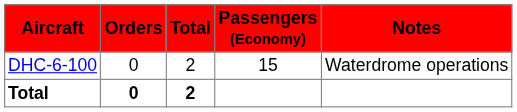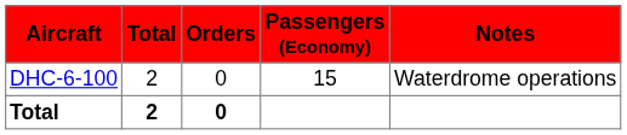 <table class="toccolours" border="1" cellpadding="3" style="margin:1em auto; border-collapse:collapse">
 <tr style="background:red;">
 <th><span>Aircraft</span></th>
+<th><span>Total</span></th>
 <th><span>Orders</span></th>
-<th><span>Total</span></th>
 <th><span>Passengers<br><small>(Economy)</small></span></th>
 <th><span>Notes</span></th>
 </tr>
 <tr>
 <td><a href='#'>DHC-6-100</a></td>
+<td style="text-align:center;">2</td>
 <td style="text-align:center;">0</td>
-<td style="text-align:center;">2</td>
 <td style="text-align:center;">15</td>
 <td style="text-align:center;">Waterdrome operations</td>
 </tr>
 <tr>
 <td><strong>Total</strong></td>
+<th>2</th>
 <th>0</th>
-<th>2</th>
 <th></th>
 <th></th>
 </tr>
 </table>
